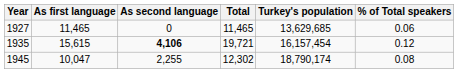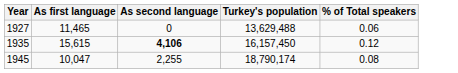 <table class="wikitable" style="text-align:center">
 <tr>
 <th>Year</th>
 <th>As first language</th>
 <th>As second language</th>
-<th>Total</th>
 <th>Turkey's population</th>
 <th>% of Total speakers</th>
 </tr>
 <tr>
 <td>1927</td>
 <td>11,465</td>
 <td>0</td>
-<td>11,465</td>
-<td>13,629,685</td>
+<td>13,629,488</td>
 <td>0.06</td>
 </tr>
 <tr>
 <td>1935</td>
 <td>15,615</td>
 <td><strong>4,106</strong></td>
-<td>19,721</td>
-<td>16,157,454</td>
+<td>16,157,450</td>
 <td>0.12</td>
 </tr>
 <tr>
 <td>1945</td>
 <td>10,047</td>
 <td>2,255</td>
-<td>12,302</td>
 <td>18,790,174</td>
 <td>0.08</td>
 </tr>
 </table>
